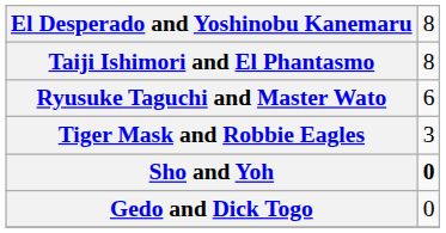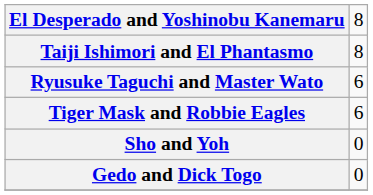 <table class="wikitable" style="margin: 1em auto 1em auto;text-align:center">
 <tr>
 <th><a href='#'>El Desperado</a> and <a href='#'>Yoshinobu Kanemaru</a></th>
 <td>8</td>
 </tr>
 <tr>
 <th><a href='#'>Taiji Ishimori</a> and <a href='#'>El Phantasmo</a></th>
 <td>8</td>
 </tr>
 <tr>
 <th><a href='#'>Ryusuke Taguchi</a> and <a href='#'>Master Wato</a></th>
 <td>6</td>
 </tr>
 <tr>
 <th><a href='#'>Tiger Mask</a> and <a href='#'>Robbie Eagles</a></th>
-<td>3</td>
+<td>6</td>
 </tr>
 <tr>
 <th><a href='#'>Sho</a> and <a href='#'>Yoh</a></th>
-<td><strong>0</strong></td>
+<td>0</td>
 </tr>
 <tr>
 <th><a href='#'>Gedo</a> and <a href='#'>Dick Togo</a></th>
 <td>0</td>
 </tr>
 <tr>
 </tr>
 </table>
